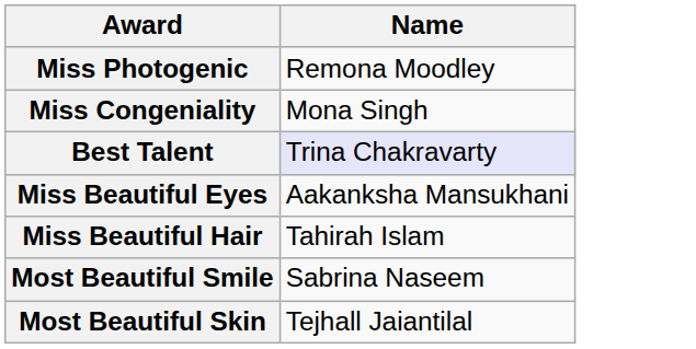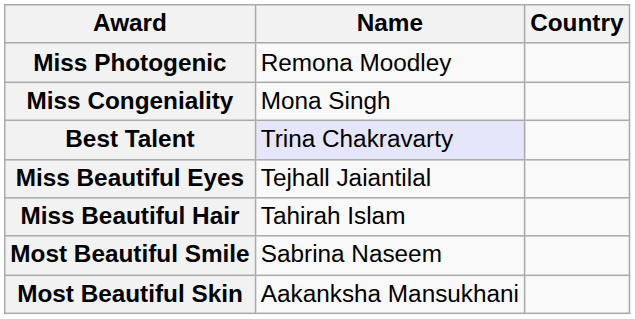 <table class="wikitable">
 <tr>
 <th>Award</th>
 <th>Name</th>
+<th>Country</th>
 </tr>
 <tr>
 <th>Miss Photogenic</th>
 <td>Remona Moodley</td>
+<td></td>
 </tr>
 <tr>
 <th>Miss Congeniality</th>
 <td>Mona Singh</td>
+<td></td>
 </tr>
 <tr>
 <th>Best Talent</th>
 <td style="background: lavender;">Trina Chakravarty</td>
+<td></td>
 </tr>
 <tr>
 <th>Miss Beautiful Eyes</th>
-<td>Aakanksha Mansukhani</td>
+<td>Tejhall Jaiantilal</td>
+<td></td>
 </tr>
 <tr>
 <th>Miss Beautiful Hair</th>
 <td>Tahirah Islam</td>
+<td></td>
 </tr>
 <tr>
 <th>Most Beautiful Smile</th>
 <td>Sabrina Naseem</td>
+<td></td>
 </tr>
 <tr>
 <th>Most Beautiful Skin</th>
-<td>Tejhall Jaiantilal</td>
+<td>Aakanksha Mansukhani</td>
+<td></td>
 </tr>
 </table>
